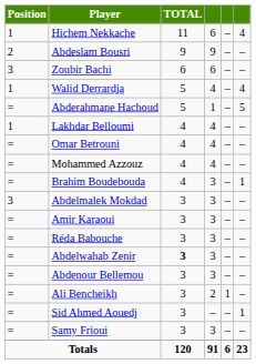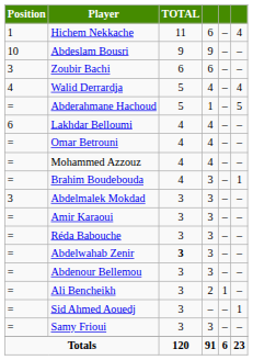 <table border="0" class="wikitable" style="text-align:center;font-size:95%">
 <tr>
 <th scope=col style="color:#FFFFFF; background:#458B00;">Position</th>
 <th scope=col style="color:#FFFFFF; background:#458B00;">Player</th>
 <th scope=col style="color:#FFFFFF; background:#458B00;">TOTAL</th>
 <th scope=col style="color:#FFFFFF; background:#458B00;" width=10><a href='#'></a></th>
 <th scope=col style="color:#FFFFFF; background:#458B00;" width=10><a href='#'></a></th>
 <th scope=col style="color:#FFFFFF; background:#458B00;" width=10><a href='#'></a></th>
 </tr>
 <tr>
 <td align=left>1</td>
 <td align=left> <a href='#'>Hichem Nekkache</a></td>
 <td align=center>11</td>
 <td>6</td>
 <td>–</td>
 <td>4</td>
 </tr>
 <tr>
-<td align=left>2</td>
+<td align=left>10</td>
 <td align=left> <a href='#'>Abdeslam Bousri</a></td>
 <td align=center>9</td>
 <td>9</td>
 <td>–</td>
 <td>–</td>
 </tr>
 <tr>
 <td align=left>3</td>
 <td align=left> <a href='#'>Zoubir Bachi</a></td>
 <td align=center>6</td>
 <td>6</td>
 <td>–</td>
 <td>–</td>
 </tr>
 <tr>
-<td align=left>1</td>
+<td align=left>4</td>
 <td align=left> <a href='#'>Walid Derrardja</a></td>
 <td align=center>5</td>
 <td>4</td>
 <td>–</td>
 <td>4</td>
 </tr>
 <tr>
 <td align=left>=</td>
 <td align=left> <a href='#'>Abderahmane Hachoud</a></td>
 <td align=center>5</td>
 <td>1</td>
 <td>–</td>
 <td>5</td>
 </tr>
 <tr>
-<td align=left>1</td>
+<td align=left>6</td>
 <td align=left> <a href='#'>Lakhdar Belloumi</a></td>
 <td align=center>4</td>
 <td>4</td>
 <td>–</td>
 <td>–</td>
 </tr>
 <tr>
 <td align=left>=</td>
 <td align=left> <a href='#'>Omar Betrouni</a></td>
 <td align=center>4</td>
 <td>4</td>
 <td>–</td>
 <td>–</td>
 </tr>
 <tr>
 <td align=left>=</td>
 <td align=left> Mohammed Azzouz</td>
 <td align=center>4</td>
 <td>4</td>
 <td>–</td>
 <td>–</td>
 </tr>
 <tr>
 <td align=left>=</td>
 <td align=left> <a href='#'>Brahim Boudebouda</a></td>
 <td align=center>4</td>
 <td>3</td>
 <td>–</td>
 <td>1</td>
 </tr>
 <tr>
 <td align=left>3</td>
 <td align=left> <a href='#'>Abdelmalek Mokdad</a></td>
 <td align=center>3</td>
 <td>3</td>
 <td>–</td>
 <td>–</td>
 </tr>
 <tr>
 <td align=left>=</td>
 <td align=left> <a href='#'>Amir Karaoui</a></td>
 <td align=center>3</td>
 <td>3</td>
 <td>–</td>
 <td>–</td>
 </tr>
 <tr>
 <td align=left>=</td>
 <td align=left> <a href='#'>Réda Babouche</a></td>
 <td align=center>3</td>
 <td>3</td>
 <td>–</td>
 <td>–</td>
 </tr>
 <tr>
 <td align=left>=</td>
 <td align=left> <a href='#'>Abdelwahab Zenir</a></td>
 <td align=center><strong>3</strong></td>
 <td>3</td>
 <td>–</td>
 <td>–</td>
 </tr>
 <tr>
 <td align=left>=</td>
 <td align=left> <a href='#'>Abdenour Bellemou</a></td>
 <td align=center>3</td>
 <td>3</td>
 <td>–</td>
 <td>–</td>
 </tr>
 <tr>
 <td align=left>=</td>
 <td align=left> <a href='#'>Ali Bencheikh</a></td>
 <td align=center>3</td>
 <td>2</td>
 <td>1</td>
 <td>–</td>
 </tr>
 <tr>
 <td align=left>=</td>
 <td align=left> <a href='#'>Sid Ahmed Aouedj</a></td>
 <td align=center>3</td>
 <td>–</td>
 <td>–</td>
 <td>1</td>
 </tr>
 <tr>
 <td align=left>=</td>
 <td align=left> <a href='#'>Samy Frioui</a></td>
 <td align=center>3</td>
 <td>3</td>
 <td>–</td>
 <td>–</td>
 </tr>
 <tr>
 </tr>
 <tr class="sortbottom">
 <td colspan="2"><strong>Totals</strong></td>
 <td align=center><strong>120</strong></td>
 <td><strong>91</strong></td>
 <td><strong>6</strong></td>
 <td><strong>23</strong></td>
 </tr>
 </table>
